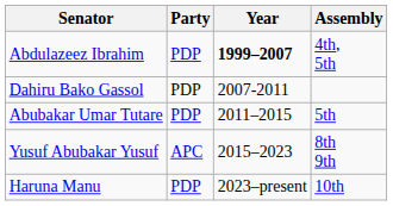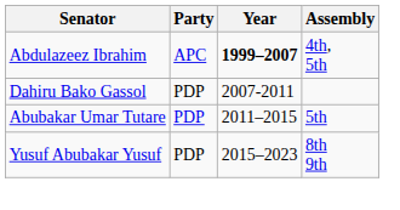 <table class="wikitable">
 <tr>
 <th>Senator</th>
 <th>Party</th>
 <th>Year</th>
 <th>Assembly</th>
 </tr>
 <tr>
 <td><a href='#'>Abdulazeez Ibrahim</a></td>
-<td><a href='#'>PDP</a></td>
+<td><a href='#'>APC</a></td>
 <td><strong>1999–2007</strong></td>
 <td><a href='#'>4th</a>, <br><a href='#'>5th</a></td>
 </tr>
 <tr>
 <td><a href='#'>Dahiru Bako Gassol</a></td>
 <td>PDP</td>
 <td>2007-2011</td>
 <td></td>
 </tr>
 <tr>
 <td><a href='#'>Abubakar Umar Tutare</a></td>
 <td><a href='#'>PDP</a></td>
 <td>2011–2015</td>
 <td><a href='#'>5th</a></td>
 </tr>
 <tr>
 <td><a href='#'>Yusuf Abubakar Yusuf</a></td>
-<td><a href='#'>APC</a></td>
+<td>PDP</td>
 <td>2015–2023</td>
 <td><a href='#'>8th</a> <br><a href='#'>9th</a></td>
 </tr>
-<tr>
-<td><a href='#'>Haruna Manu</a></td>
-<td><a href='#'>PDP</a></td>
-<td>2023–present</td>
-<td><a href='#'>10th</a></td>
-</tr>
 </table>
